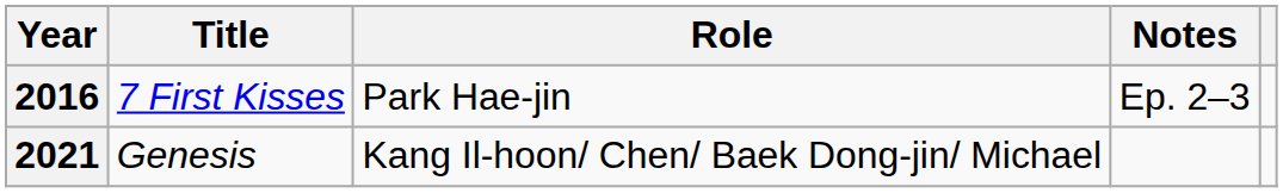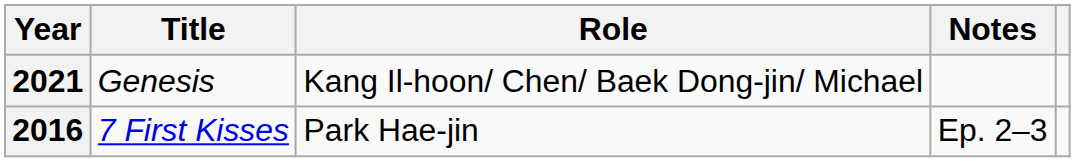 <table class="wikitable plainrowheaders sortable">
 <tr>
 <th scope="col">Year</th>
 <th scope="col">Title</th>
 <th scope="col">Role</th>
 <th scope="col">Notes</th>
 <th scope="col" class="unsortable"></th>
 </tr>
 <tr>
+<th scope="row">2021</th>
+<td><em>Genesis</em></td>
+<td>Kang Il-hoon/ Chen/ Baek Dong-jin/ Michael</td>
+<td></td>
+<td style="text-align:center"></td>
+</tr>
+<tr>
 <th scope="row">2016</th>
 <td><em><a href='#'>7 First Kisses</a></em></td>
 <td>Park Hae-jin</td>
 <td>Ep. 2–3</td>
 <td style="text-align:center"></td>
 </tr>
-<tr>
-<th scope="row">2021</th>
-<td><em>Genesis</em></td>
-<td>Kang Il-hoon/ Chen/ Baek Dong-jin/ Michael</td>
-<td></td>
-<td style="text-align:center"></td>
-</tr>
 </table>
